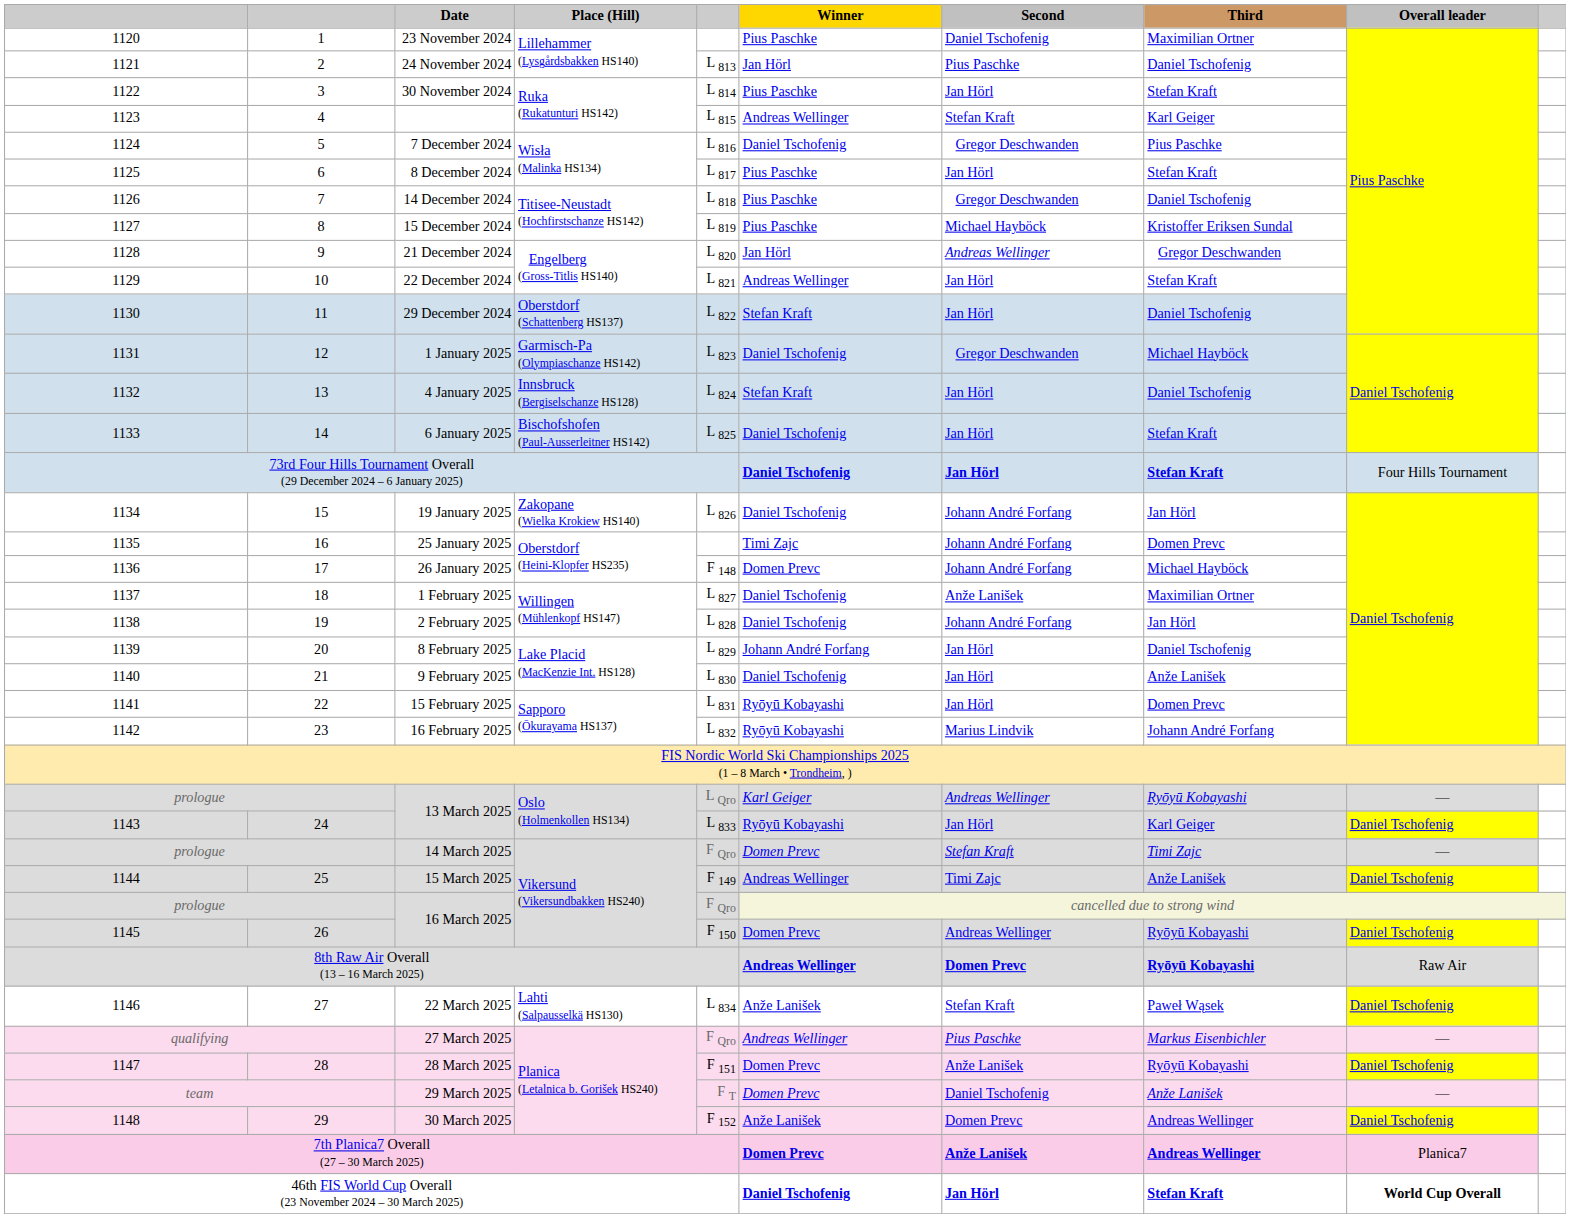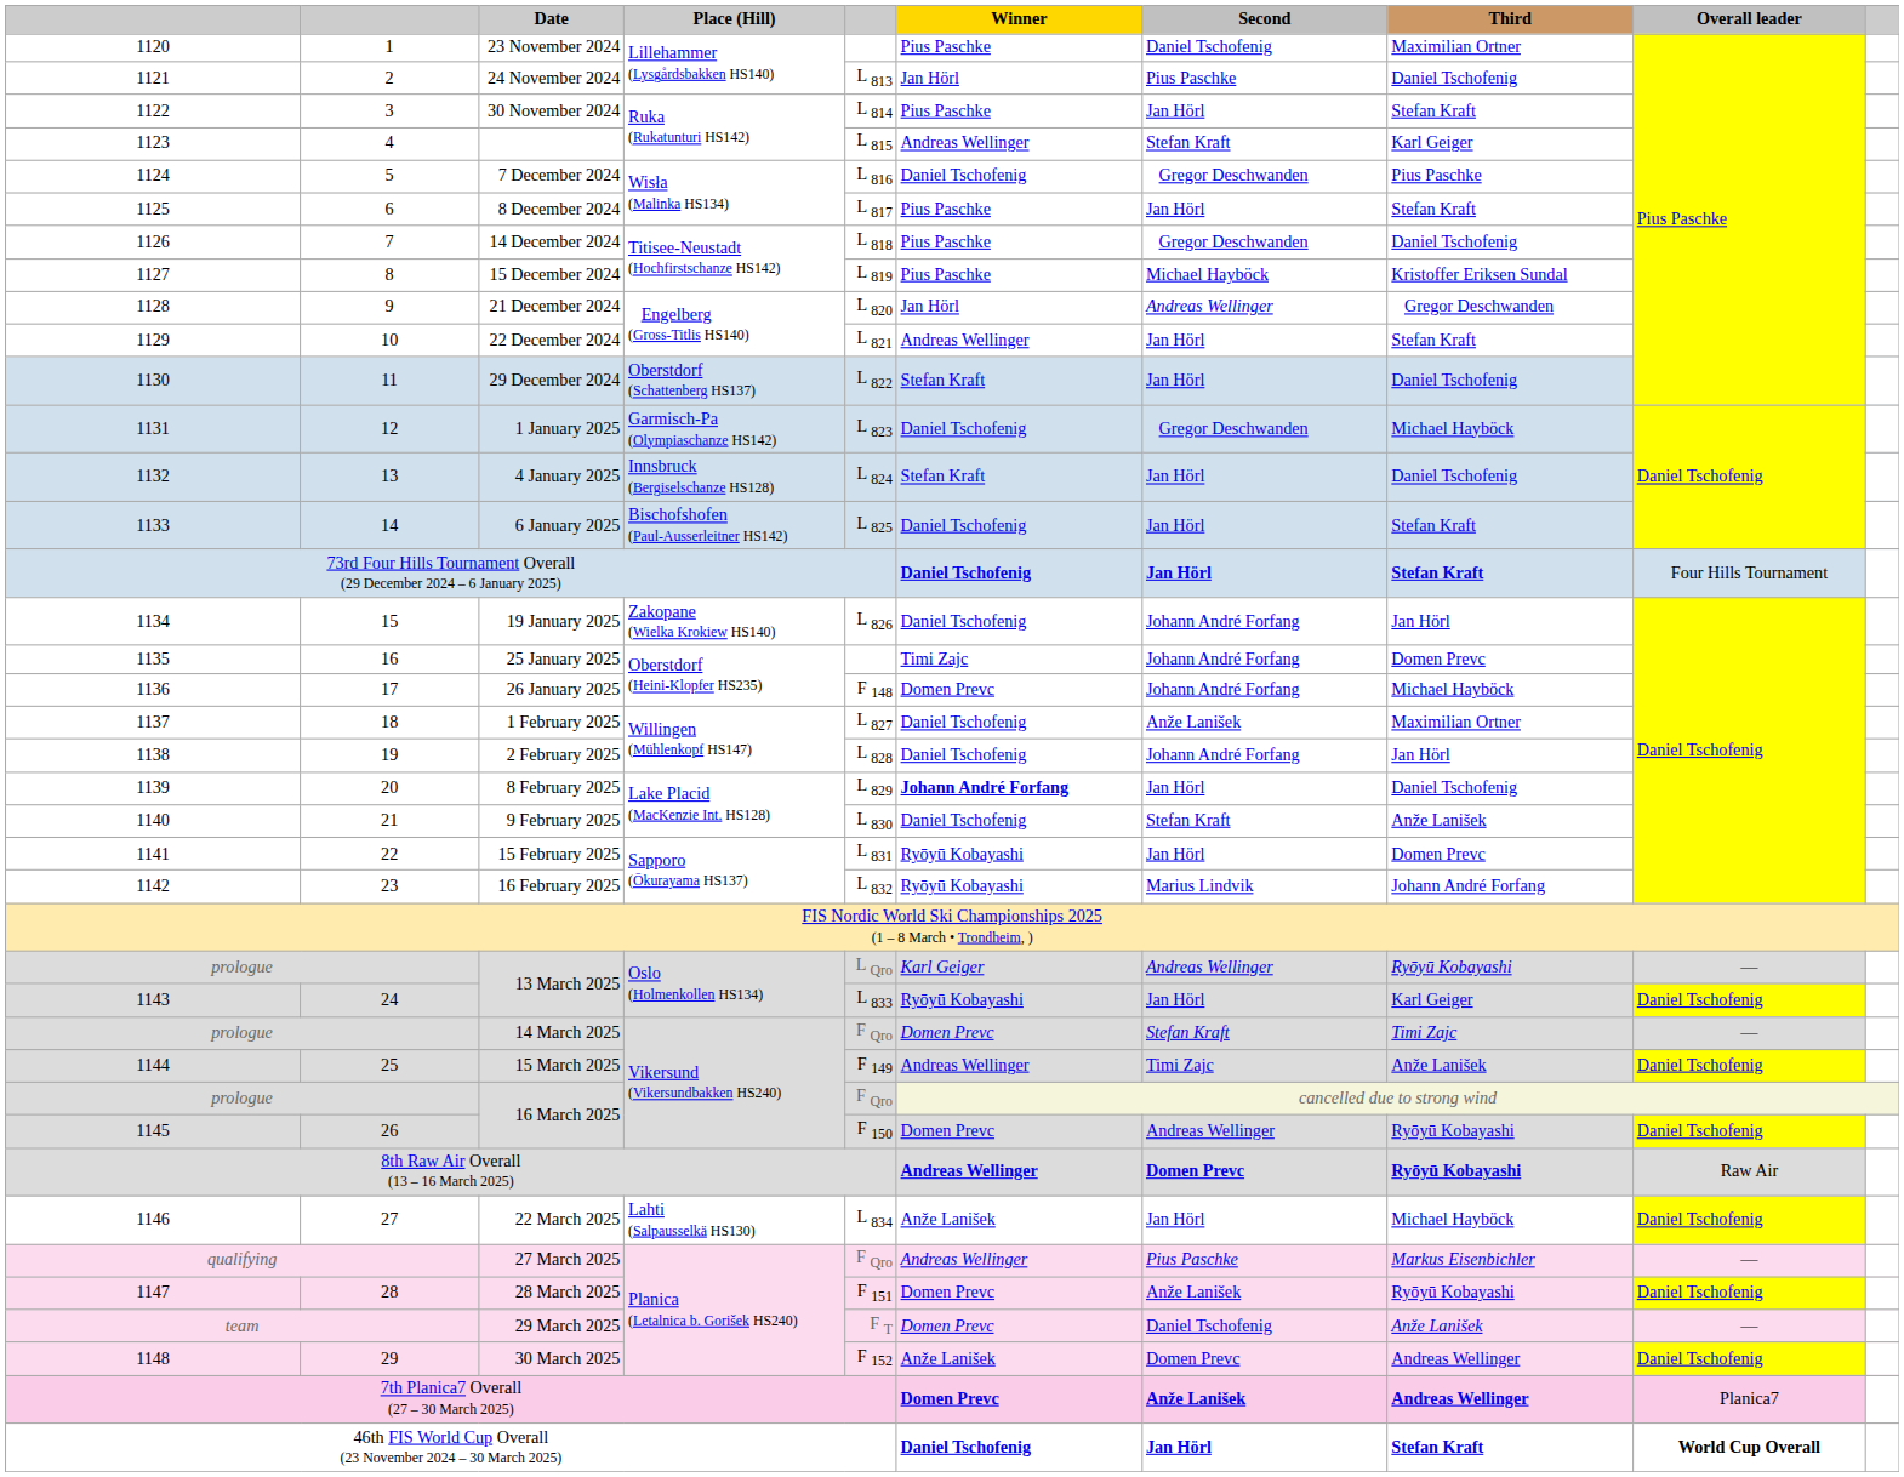 <table class="wikitable plainrowheaders" style="background:#fff; font-size:86%; width:120%; line-height:16px; border:grey solid 1px; border-collapse:collapse;">
 <tr>
 <th scope="col" style="background:#ccc; width=30 px;"></th>
 <th scope="col" style="background:#ccc; width=30 px;"></th>
 <th scope="col" style="background:#ccc; width:110px;">Date</th>
 <th scope="col" style="background:#ccc; width:170px;">Place (Hill)</th>
 <th scope="col" style="background:#ccc; width:35px;"></th>
 <th scope="col" style="background:gold; width:190px;">Winner</th>
 <th scope="col" style="background:silver; width:190px;">Second</th>
 <th scope="col" style="background:#c96; width:190px;">Third</th>
 <th scope="col" style="background:silver; width:180px;">Overall leader</th>
 <th scope="col" style="background:#ccc; width:20px;"></th>
 </tr>
 <tr>
 <td align="center">1120</td>
 <td align="center">1</td>
 <td align="right">23 November 2024</td>
 <td rowspan="2"> <a href='#'>Lillehammer</a><br><small>(<a href='#'>Lysgårdsbakken</a> HS140)</small></td>
 <td align="right"></td>
 <td> <a href='#'>Pius Paschke</a></td>
 <td> <a href='#'>Daniel Tschofenig</a></td>
 <td> <a href='#'>Maximilian Ortner</a></td>
 <td rowspan="11" bgcolor=yellow> <a href='#'>Pius Paschke</a></td>
 <td></td>
 </tr>
 <tr>
 <td align="center">1121</td>
 <td align="center">2</td>
 <td align="right">24 November 2024</td>
 <td align="right">L <sub>813</sub></td>
 <td> <a href='#'>Jan Hörl</a></td>
 <td> <a href='#'>Pius Paschke</a></td>
 <td> <a href='#'>Daniel Tschofenig</a></td>
 <td></td>
 </tr>
 <tr>
 <td align="center">1122</td>
 <td align="center">3</td>
 <td align="right">30 November 2024</td>
 <td rowspan="2"> <a href='#'>Ruka</a><br><small>(<a href='#'>Rukatunturi</a> HS142)</small></td>
 <td align="right">L <sub>814</sub></td>
 <td> <a href='#'>Pius Paschke</a></td>
 <td> <a href='#'>Jan Hörl</a></td>
 <td> <a href='#'>Stefan Kraft</a></td>
 <td></td>
 </tr>
 <tr>
 <td align="center">1123</td>
 <td align="center">4</td>
 <td align="right"></td>
 <td align="right">L <sub>815</sub></td>
 <td> <a href='#'>Andreas Wellinger</a></td>
 <td> <a href='#'>Stefan Kraft</a></td>
 <td> <a href='#'>Karl Geiger</a></td>
 <td></td>
 </tr>
 <tr>
 <td align="center">1124</td>
 <td align="center">5</td>
 <td align="right">7 December 2024</td>
 <td rowspan="2"> <a href='#'>Wisła</a><br><small>(<a href='#'>Malinka</a> HS134)</small></td>
 <td align="right">L <sub>816</sub></td>
 <td> <a href='#'>Daniel Tschofenig</a></td>
 <td>   <a href='#'>Gregor Deschwanden</a></td>
 <td> <a href='#'>Pius Paschke</a></td>
 <td></td>
 </tr>
 <tr>
 <td align="center">1125</td>
 <td align="center">6</td>
 <td align="right">8 December 2024</td>
 <td align="right">L <sub>817</sub></td>
 <td> <a href='#'>Pius Paschke</a></td>
 <td> <a href='#'>Jan Hörl</a></td>
 <td> <a href='#'>Stefan Kraft</a></td>
 <td></td>
 </tr>
 <tr>
 <td align="center">1126</td>
 <td align="center">7</td>
 <td align="right">14 December 2024</td>
 <td rowspan="2"> <a href='#'>Titisee-Neustadt</a><br><small>(<a href='#'>Hochfirstschanze</a> HS142)</small></td>
 <td align="right">L <sub>818</sub></td>
 <td> <a href='#'>Pius Paschke</a></td>
 <td>   <a href='#'>Gregor Deschwanden</a></td>
 <td> <a href='#'>Daniel Tschofenig</a></td>
 <td></td>
 </tr>
 <tr>
 <td align="center">1127</td>
 <td align="center">8</td>
 <td align="right">15 December 2024</td>
 <td align="right">L <sub>819</sub></td>
 <td> <a href='#'>Pius Paschke</a></td>
 <td> <a href='#'>Michael Hayböck</a></td>
 <td> <a href='#'>Kristoffer Eriksen Sundal</a></td>
 <td></td>
 </tr>
 <tr>
 <td align="center">1128</td>
 <td align="center">9</td>
 <td align="right">21 December 2024</td>
 <td rowspan="2">   <a href='#'>Engelberg</a><br><small>(<a href='#'>Gross-Titlis</a> HS140)</small></td>
 <td align="right">L <sub>820</sub></td>
 <td> <a href='#'>Jan Hörl</a></td>
 <td> <em><a href='#'>Andreas Wellinger</a></em></td>
 <td>   <a href='#'>Gregor Deschwanden</a></td>
 <td></td>
 </tr>
 <tr>
 <td align="center">1129</td>
 <td align="center">10</td>
 <td align="right">22 December 2024</td>
 <td align="right">L <sub>821</sub></td>
 <td> <a href='#'>Andreas Wellinger</a></td>
 <td> <a href='#'>Jan Hörl</a></td>
 <td> <a href='#'>Stefan Kraft</a></td>
 <td></td>
 </tr>
 <tr bgcolor=#d0e0ed>
 <td align="center">1130</td>
 <td align="center">11</td>
 <td align="right">29 December 2024</td>
 <td> <a href='#'>Oberstdorf</a><br><small>(<a href='#'>Schattenberg</a> HS137)</small></td>
 <td align="right">L <sub>822</sub></td>
 <td> <a href='#'>Stefan Kraft</a></td>
 <td> <a href='#'>Jan Hörl</a></td>
 <td> <a href='#'>Daniel Tschofenig</a></td>
 <td bgcolor=white></td>
 </tr>
 <tr bgcolor=#d0e0ed>
 <td align="center">1131</td>
 <td align="center">12</td>
 <td align="right">1 January 2025</td>
 <td> <a href='#'>Garmisch-Pa</a><br><small>(<a href='#'>Olympiaschanze</a> HS142)</small></td>
 <td align="right">L <sub>823</sub></td>
 <td> <a href='#'>Daniel Tschofenig</a></td>
 <td>   <a href='#'>Gregor Deschwanden</a></td>
 <td> <a href='#'>Michael Hayböck</a></td>
 <td rowspan="3" bgcolor=yellow> <a href='#'>Daniel Tschofenig</a></td>
 <td bgcolor=white></td>
 </tr>
 <tr bgcolor=#d0e0ed>
 <td align="center">1132</td>
 <td align="center">13</td>
 <td align="right">4 January 2025</td>
 <td> <a href='#'>Innsbruck</a><br><small>(<a href='#'>Bergiselschanze</a> HS128)</small></td>
 <td align="right">L <sub>824</sub></td>
 <td> <a href='#'>Stefan Kraft</a></td>
 <td> <a href='#'>Jan Hörl</a></td>
 <td> <a href='#'>Daniel Tschofenig</a></td>
 <td bgcolor=white></td>
 </tr>
 <tr bgcolor=#d0e0ed>
 <td align="center">1133</td>
 <td align="center">14</td>
 <td align="right">6 January 2025</td>
 <td> <a href='#'>Bischofshofen</a><br><small>(<a href='#'>Paul-Ausserleitner</a> HS142)</small></td>
 <td align="right">L <sub>825</sub></td>
 <td> <a href='#'>Daniel Tschofenig</a></td>
 <td> <a href='#'>Jan Hörl</a></td>
 <td> <a href='#'>Stefan Kraft</a></td>
 <td bgcolor=white></td>
 </tr>
 <tr bgcolor=#d0e0ed>
 <td colspan="5" align="center"><a href='#'>73rd Four Hills Tournament</a> Overall<br><small>(29 December 2024 – 6 January 2025)</small></td>
 <td> <strong><a href='#'>Daniel Tschofenig</a></strong></td>
 <td> <strong><a href='#'>Jan Hörl</a></strong></td>
 <td> <strong><a href='#'>Stefan Kraft</a></strong></td>
 <td align=center>Four Hills Tournament</td>
 <td bgcolor=white></td>
 </tr>
 <tr>
 <td align="center">1134</td>
 <td align="center">15</td>
 <td align="right">19 January 2025</td>
 <td> <a href='#'>Zakopane</a><br><small>(<a href='#'>Wielka Krokiew</a> HS140)</small></td>
 <td align=right>L <sub>826</sub></td>
 <td> <a href='#'>Daniel Tschofenig</a></td>
 <td> <a href='#'>Johann André Forfang</a></td>
 <td> <a href='#'>Jan Hörl</a></td>
 <td rowspan=9 bgcolor=yellow> <a href='#'>Daniel Tschofenig</a></td>
 <td></td>
 </tr>
 <tr>
 <td align="center">1135</td>
 <td align="center">16</td>
 <td align="right">25 January 2025</td>
 <td rowspan="2"> <a href='#'>Oberstdorf</a><br><small>(<a href='#'>Heini-Klopfer</a> HS235)</small></td>
 <td align="right"></td>
 <td> <a href='#'>Timi Zajc</a></td>
 <td> <a href='#'>Johann André Forfang</a></td>
 <td> <a href='#'>Domen Prevc</a></td>
 <td></td>
 </tr>
 <tr>
 <td align="center">1136</td>
 <td align="center">17</td>
 <td align="right">26 January 2025</td>
 <td align="right">F <sub>148</sub></td>
 <td> <a href='#'>Domen Prevc</a></td>
 <td> <a href='#'>Johann André Forfang</a></td>
 <td> <a href='#'>Michael Hayböck</a></td>
 <td></td>
 </tr>
 <tr>
 <td align="center">1137</td>
 <td align="center">18</td>
 <td align="right">1 February 2025</td>
 <td rowspan="2"> <a href='#'>Willingen</a><br><small>(<a href='#'>Mühlenkopf</a> HS147)</small></td>
 <td align="right">L <sub>827</sub></td>
 <td> <a href='#'>Daniel Tschofenig</a></td>
 <td> <a href='#'>Anže Lanišek</a></td>
 <td> <a href='#'>Maximilian Ortner</a></td>
 <td></td>
 </tr>
 <tr>
 <td align="center">1138</td>
 <td align="center">19</td>
 <td align="right">2 February 2025</td>
 <td align="right">L <sub>828</sub></td>
 <td> <a href='#'>Daniel Tschofenig</a></td>
 <td> <a href='#'>Johann André Forfang</a></td>
 <td> <a href='#'>Jan Hörl</a></td>
 <td></td>
 </tr>
 <tr>
 <td align="center">1139</td>
 <td align="center">20</td>
 <td align="right">8 February 2025</td>
 <td rowspan=2> <a href='#'>Lake Placid</a><br><small>(<a href='#'>MacKenzie Int.</a> HS128)</small></td>
 <td align="right">L <sub>829</sub></td>
-<td> <a href='#'>Johann André Forfang</a></td>
+<td><strong> <a href='#'>Johann André Forfang</a></strong></td>
 <td> <a href='#'>Jan Hörl</a></td>
 <td> <a href='#'>Daniel Tschofenig</a></td>
 <td></td>
 </tr>
 <tr>
 <td align="center">1140</td>
 <td align="center">21</td>
 <td align="right">9 February 2025</td>
 <td align="right">L <sub>830</sub></td>
 <td> <a href='#'>Daniel Tschofenig</a></td>
-<td> <a href='#'>Jan Hörl</a></td>
+<td> <a href='#'>Stefan Kraft</a></td>
 <td> <a href='#'>Anže Lanišek</a></td>
 <td></td>
 </tr>
 <tr>
 <td align="center">1141</td>
 <td align="center">22</td>
 <td align="right">15 February 2025</td>
 <td rowspan="2"> <a href='#'>Sapporo</a><br><small>(<a href='#'>Ōkurayama</a> HS137)</small></td>
 <td align=right>L <sub>831</sub></td>
 <td> <a href='#'>Ryōyū Kobayashi</a></td>
 <td> <a href='#'>Jan Hörl</a></td>
 <td> <a href='#'>Domen Prevc</a></td>
 <td></td>
 </tr>
 <tr>
 <td align="center">1142</td>
 <td align="center">23</td>
 <td align="right">16 February 2025</td>
 <td align="right">L <sub>832</sub></td>
 <td> <a href='#'>Ryōyū Kobayashi</a></td>
 <td> <a href='#'>Marius Lindvik</a></td>
 <td> <a href='#'>Johann André Forfang</a></td>
 <td></td>
 </tr>
 <tr style="background:#FFEBAD">
 <td align=center colspan=10><a href='#'>FIS Nordic World Ski Championships 2025</a><br><small>(1 – 8 March • <a href='#'>Trondheim</a>, )</small></td>
 </tr>
 <tr bgcolor="#DCDCDC">
 <td colspan=2 align="center" style=color:#696969><em>prologue</em></td>
 <td rowspan=2 align="right">13 March 2025</td>
 <td rowspan=2> <a href='#'>Oslo</a><br><small>(<a href='#'>Holmenkollen</a> HS134)</small></td>
 <td align="right" style=color:#696969>L <sub>Qro</sub></td>
 <td> <em><a href='#'>Karl Geiger</a></em></td>
 <td> <em><a href='#'>Andreas Wellinger</a></em></td>
 <td> <em><a href='#'>Ryōyū Kobayashi</a></em></td>
 <td align=center>—</td>
 <td bgcolor=white></td>
 </tr>
 <tr bgcolor="#DCDCDC">
 <td align="center">1143</td>
 <td align="center">24</td>
 <td align="right">L <sub>833</sub></td>
 <td> <a href='#'>Ryōyū Kobayashi</a></td>
 <td> <a href='#'>Jan Hörl</a></td>
 <td> <a href='#'>Karl Geiger</a></td>
 <td bgcolor=yellow> <a href='#'>Daniel Tschofenig</a></td>
 <td bgcolor=white></td>
 </tr>
 <tr bgcolor="#DCDCDC">
 <td colspan=2 align="center" style=color:#696969><em>prologue</em></td>
 <td align="right">14 March 2025</td>
 <td rowspan="4"> <a href='#'>Vikersund</a><br><small>(<a href='#'>Vikersundbakken</a> HS240)</small></td>
 <td align="right" style=color:#696969>F <sub>Qro</sub></td>
 <td> <em><a href='#'>Domen Prevc</a></em></td>
 <td> <em><a href='#'>Stefan Kraft</a></em></td>
 <td> <em><a href='#'>Timi Zajc</a></em></td>
 <td align=center>—</td>
 <td bgcolor=white></td>
 </tr>
 <tr bgcolor="#DCDCDC">
 <td align="center">1144</td>
 <td align="center">25</td>
 <td align="right">15 March 2025</td>
 <td align="right">F <sub>149</sub></td>
 <td> <a href='#'>Andreas Wellinger</a></td>
 <td> <a href='#'>Timi Zajc</a></td>
 <td> <a href='#'>Anže Lanišek</a></td>
 <td bgcolor=yellow> <a href='#'>Daniel Tschofenig</a></td>
 <td bgcolor=white></td>
 </tr>
 <tr bgcolor="#DCDCDC">
 <td colspan=2 align="center" style=color:#696969><em>prologue</em></td>
 <td rowspan="2" align="right">16 March 2025</td>
 <td align="right" style=color:#696969>F <sub>Qro</sub></td>
 <td colspan=5 align=center bgcolor="F5F5DC" style=color:#696969><em>cancelled due to strong wind</em></td>
 </tr>
 <tr bgcolor="#DCDCDC">
 <td align="center">1145</td>
 <td align="center">26</td>
 <td align="right">F <sub>150</sub></td>
 <td> <a href='#'>Domen Prevc</a></td>
 <td> <a href='#'>Andreas Wellinger</a></td>
 <td> <a href='#'>Ryōyū Kobayashi</a></td>
 <td bgcolor=yellow> <a href='#'>Daniel Tschofenig</a></td>
 <td bgcolor=white></td>
 </tr>
 <tr bgcolor="#DCDCDC">
 <td colspan="5" align="center"><a href='#'>8th Raw Air</a> Overall<br><small>(13 – 16 March 2025)</small></td>
 <td> <strong><a href='#'>Andreas Wellinger</a></strong></td>
 <td> <strong><a href='#'>Domen Prevc</a></strong></td>
 <td> <strong><a href='#'>Ryōyū Kobayashi</a></strong></td>
 <td align=center>Raw Air</td>
 <td bgcolor=white></td>
 </tr>
 <tr>
 <td align="center">1146</td>
 <td align="center">27</td>
 <td align="right">22 March 2025</td>
 <td> <a href='#'>Lahti</a><br><small>(<a href='#'>Salpausselkä</a> HS130)</small></td>
 <td align="right">L <sub>834</sub></td>
 <td> <a href='#'>Anže Lanišek</a></td>
-<td> <a href='#'>Stefan Kraft</a></td>
-<td> <a href='#'>Paweł Wąsek</a></td>
+<td> <a href='#'>Jan Hörl</a></td>
+<td> <a href='#'>Michael Hayböck</a></td>
 <td bgcolor=yellow> <a href='#'>Daniel Tschofenig</a></td>
 <td></td>
 </tr>
 <tr bgcolor="#fcdbee">
 <td colspan="2" align="center" style=color:#696969><em>qualifying</em></td>
 <td align="right">27 March 2025</td>
 <td rowspan="4"> <a href='#'>Planica</a><br><small>(<a href='#'>Letalnica b. Gorišek</a> HS240)</small></td>
 <td align="right" style=color:#696969>F <sub>Qro</sub></td>
 <td> <em><a href='#'>Andreas Wellinger</a></em></td>
 <td> <em><a href='#'>Pius Paschke</a></em></td>
 <td> <em><a href='#'>Markus Eisenbichler</a></em></td>
 <td align=center>—</td>
 <td bgcolor=white></td>
 </tr>
 <tr bgcolor="#fcdbee">
 <td align="center">1147</td>
 <td align="center">28</td>
 <td align="right">28 March 2025</td>
 <td align="right">F <sub>151</sub></td>
 <td> <a href='#'>Domen Prevc</a></td>
 <td> <a href='#'>Anže Lanišek</a></td>
 <td> <a href='#'>Ryōyū Kobayashi</a></td>
 <td bgcolor=yellow> <a href='#'>Daniel Tschofenig</a></td>
 <td bgcolor=white></td>
 </tr>
 <tr bgcolor="#fcdbee">
 <td colspan="2" align="center" style=color:#696969><em>team</em></td>
 <td align="right">29 March 2025</td>
 <td align="right" style=color:#696969>F <sub>T</sub></td>
 <td> <em><a href='#'>Domen Prevc</a></em></td>
 <td> <a href='#'>Daniel Tschofenig</a></td>
 <td> <em><a href='#'>Anže Lanišek</a></em></td>
 <td align=center>—</td>
 <td bgcolor=white></td>
 </tr>
 <tr bgcolor="#fcdbee">
 <td align="center">1148</td>
 <td align="center">29</td>
 <td align="right">30 March 2025</td>
 <td align="right">F <sub>152</sub></td>
 <td> <a href='#'>Anže Lanišek</a></td>
 <td> <a href='#'>Domen Prevc</a></td>
 <td> <a href='#'>Andreas Wellinger</a></td>
 <td bgcolor=yellow> <a href='#'>Daniel Tschofenig</a></td>
 <td bgcolor=white></td>
 </tr>
 <tr bgcolor="#FBCCE7">
 <td colspan="5" align="center"><a href='#'>7th Planica7</a> Overall<br><small>(27 – 30 March 2025)</small></td>
 <td> <strong><a href='#'>Domen Prevc</a></strong></td>
 <td> <strong><a href='#'>Anže Lanišek</a></strong></td>
 <td> <strong><a href='#'>Andreas Wellinger</a></strong></td>
 <td align=center>Planica7</td>
 <td bgcolor=white></td>
 </tr>
 <tr>
 <td colspan="5" align="center">46th <a href='#'>FIS World Cup</a> Overall<br><small>(23 November 2024 – 30 March 2025)</small></td>
 <td> <strong><a href='#'>Daniel Tschofenig</a></strong></td>
 <td> <strong><a href='#'>Jan Hörl</a></strong></td>
 <td> <strong><a href='#'>Stefan Kraft</a></strong></td>
 <td align=center><strong>World Cup Overall</strong></td>
 <td></td>
 </tr>
 </table>
